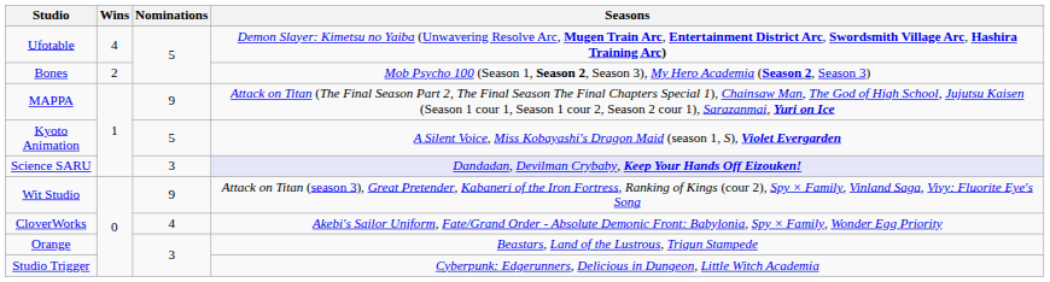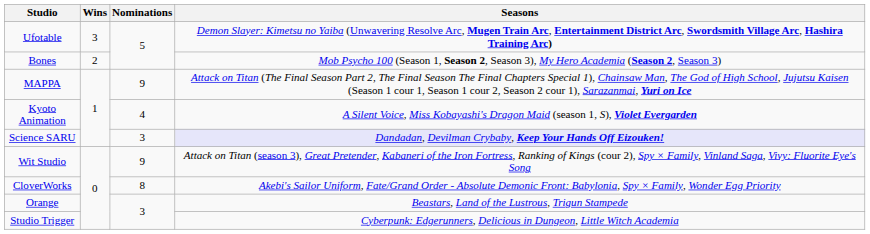 <table class="wikitable plainrowheaders sortable" style="text-align:center;">
 <tr>
 <th>Studio</th>
 <th>Wins</th>
 <th>Nominations</th>
 <th>Seasons</th>
 </tr>
 <tr>
 <td><a href='#'>Ufotable</a></td>
-<td>4</td>
+<td>3</td>
 <td rowspan="2">5</td>
 <td><em><a href='#'>Demon Slayer: Kimetsu no Yaiba</a></em> (<a href='#'>Unwavering Resolve Arc</a>, <strong><a href='#'>Mugen Train Arc</a></strong>, <strong><a href='#'>Entertainment District Arc</a></strong>, <strong><a href='#'>Swordsmith Village Arc</a></strong>, <strong><a href='#'>Hashira Training Arc</a>)</strong></td>
 </tr>
 <tr>
 <td><a href='#'>Bones</a></td>
 <td>2</td>
 <td><em><a href='#'>Mob Psycho 100</a></em> (Season 1, <strong>Season 2</strong>, Season 3), <em><a href='#'>My Hero Academia</a></em> (<strong><a href='#'>Season 2</a></strong>, <a href='#'>Season 3</a>)</td>
 </tr>
 <tr>
 <td><a href='#'>MAPPA</a></td>
 <td rowspan="3">1</td>
 <td>9</td>
 <td><em><a href='#'>Attack on Titan</a></em> (<em>The Final Season Part 2</em>, <em>The Final Season The Final Chapters Special 1</em>), <em><a href='#'>Chainsaw Man</a></em>, <em><a href='#'>The God of High School</a></em>, <em><a href='#'>Jujutsu Kaisen</a></em> (Season 1 cour 1, Season 1 cour 2, Season 2 cour 1), <em><a href='#'>Sarazanmai</a></em>, <strong><em><a href='#'>Yuri on Ice</a></em></strong></td>
 </tr>
 <tr>
 <td><a href='#'>Kyoto Animation</a></td>
-<td>5</td>
+<td>4</td>
 <td><em><a href='#'>A Silent Voice</a></em>, <em><a href='#'>Miss Kobayashi's Dragon Maid</a></em> (season 1, <em>S</em>), <em><a href='#'><strong>Violet Evergarden</strong></a></em></td>
 </tr>
 <tr>
 <td><a href='#'>Science SARU</a></td>
 <td>3</td>
 <td style="background: lavender;"><em><a href='#'>Dandadan</a></em>, <em><a href='#'>Devilman Crybaby</a></em>, <strong><em><a href='#'>Keep Your Hands Off Eizouken!</a></em></strong></td>
 </tr>
 <tr>
 <td><a href='#'>Wit Studio</a></td>
 <td rowspan="4">0</td>
 <td>9</td>
 <td><em>Attack on Titan</em> (<a href='#'>season 3</a>), <em><a href='#'>Great Pretender</a></em>, <em><a href='#'>Kabaneri of the Iron Fortress</a></em>, <em>Ranking of Kings</em> (cour 2), <em><a href='#'>Spy × Family</a></em>, <em><a href='#'>Vinland Saga</a></em>, <em><a href='#'>Vivy: Fluorite Eye's Song</a></em></td>
 </tr>
 <tr>
 <td><a href='#'>CloverWorks</a></td>
-<td>4</td>
+<td>8</td>
 <td><em><a href='#'>Akebi's Sailor Uniform</a></em>, <em><a href='#'>Fate/Grand Order - Absolute Demonic Front: Babylonia</a></em>, <em><a href='#'>Spy × Family</a></em>, <em><a href='#'>Wonder Egg Priority</a></em></td>
 </tr>
 <tr>
 <td><a href='#'>Orange</a></td>
 <td rowspan="2">3</td>
 <td><em><a href='#'>Beastars</a></em>, <em><a href='#'>Land of the Lustrous</a></em>, <em><a href='#'>Trigun Stampede</a></em></td>
 </tr>
 <tr>
 <td><a href='#'>Studio Trigger</a></td>
 <td><em><a href='#'>Cyberpunk: Edgerunners</a></em>, <em><a href='#'>Delicious in Dungeon</a></em>, <em><a href='#'>Little Witch Academia</a></em></td>
 </tr>
 </table>
